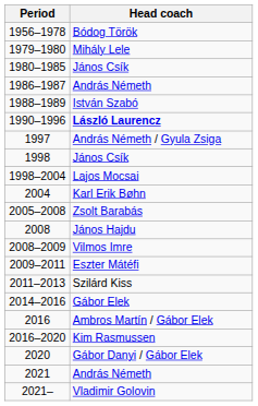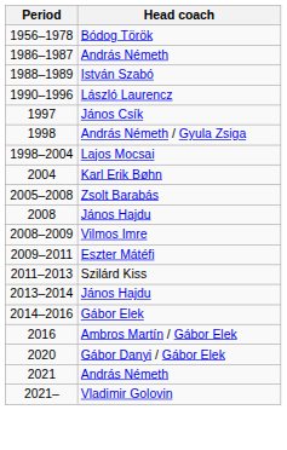 <table class="wikitable">
 <tr>
 <th width=85>Period</th>
 <th width=250>Head coach</th>
 </tr>
 <tr>
 <td align = "center">1956–1978</td>
 <td> <a href='#'>Bódog Török</a></td>
-</tr>
-<tr>
-<td align = "center">1979–1980</td>
-<td> <a href='#'>Mihály Lele</a></td>
-</tr>
-<tr>
-<td align = "center">1980–1985</td>
-<td> <a href='#'>János Csík</a></td>
 </tr>
 <tr>
 <td align = "center">1986–1987</td>
 <td> <a href='#'>András Németh</a></td>
 </tr>
 <tr>
 <td align = "center">1988–1989</td>
 <td> <a href='#'>István Szabó</a></td>
 </tr>
 <tr>
 <td align = "center">1990–1996</td>
-<td><strong> <a href='#'>László Laurencz</a></strong></td>
+<td> <a href='#'>László Laurencz</a></td>
 </tr>
 <tr>
 <td align = "center">1997</td>
-<td> <a href='#'>András Németh</a> /  <a href='#'>Gyula Zsiga</a></td>
+<td> <a href='#'>János Csík</a></td>
 </tr>
 <tr>
 <td align = "center">1998</td>
-<td> <a href='#'>János Csík</a></td>
+<td> <a href='#'>András Németh</a> /  <a href='#'>Gyula Zsiga</a></td>
 </tr>
 <tr>
 <td align = "center">1998–2004</td>
 <td> <a href='#'>Lajos Mocsai</a></td>
 </tr>
 <tr>
 <td align = "center">2004</td>
 <td> <a href='#'>Karl Erik Bøhn</a></td>
 </tr>
 <tr>
 <td align = "center">2005–2008</td>
 <td> <a href='#'>Zsolt Barabás</a></td>
 </tr>
 <tr>
 <td align = "center">2008</td>
 <td> <a href='#'>János Hajdu</a></td>
 </tr>
 <tr>
 <td align = "center">2008–2009</td>
 <td> <a href='#'>Vilmos Imre</a></td>
 </tr>
 <tr>
 <td align = "center">2009–2011</td>
 <td> <a href='#'>Eszter Mátéfi</a></td>
 </tr>
 <tr>
 <td align = "center">2011–2013</td>
 <td> Szilárd Kiss</td>
 </tr>
 <tr>
+<td align = "center">2013–2014</td>
+<td> <a href='#'>János Hajdu</a></td>
+</tr>
+<tr>
 <td align = "center">2014–2016</td>
 <td> <a href='#'>Gábor Elek</a></td>
 </tr>
 <tr>
 <td align = "center">2016</td>
 <td> <a href='#'>Ambros Martín</a> /  <a href='#'>Gábor Elek</a></td>
-</tr>
-<tr>
-<td align = "center">2016–2020</td>
-<td> <a href='#'>Kim Rasmussen</a></td>
 </tr>
 <tr>
 <td align = "center">2020</td>
 <td> <a href='#'>Gábor Danyi</a> /  <a href='#'>Gábor Elek</a></td>
 </tr>
 <tr>
 <td align = "center">2021</td>
 <td> <a href='#'>András Németh</a></td>
 </tr>
 <tr>
 <td align = "center">2021–</td>
 <td> <a href='#'>Vladimir Golovin</a></td>
 </tr>
 </table>
